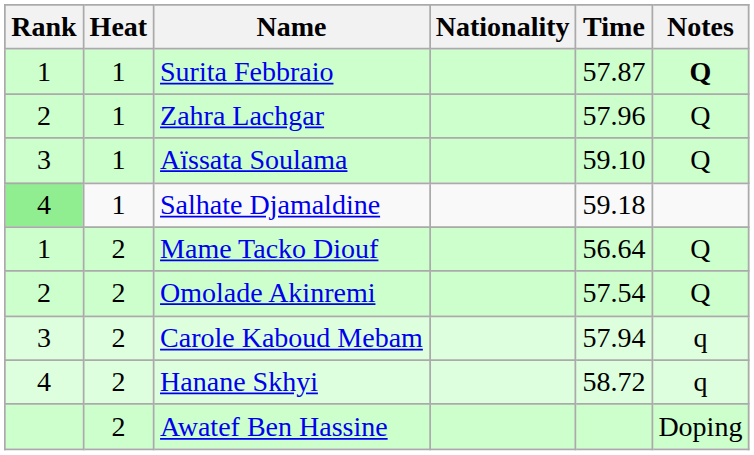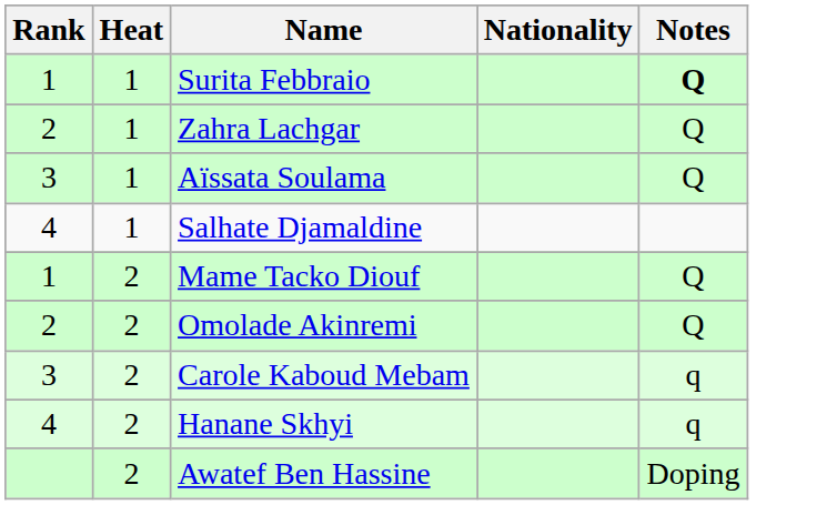 <table class="wikitable sortable" style="text-align:center">
 <tr>
 <th>Rank</th>
 <th>Heat</th>
 <th>Name</th>
 <th>Nationality</th>
-<th>Time</th>
 <th>Notes</th>
 </tr>
 <tr bgcolor=ccffcc>
 <td>1</td>
 <td>1</td>
 <td align=left><a href='#'>Surita Febbraio</a></td>
 <td align=left></td>
-<td>57.87</td>
 <td><strong>Q</strong></td>
 </tr>
 <tr bgcolor=ccffcc>
 <td>2</td>
 <td>1</td>
 <td align=left><a href='#'>Zahra Lachgar</a></td>
 <td align=left></td>
-<td>57.96</td>
 <td>Q</td>
 </tr>
 <tr bgcolor=ccffcc>
 <td>3</td>
 <td>1</td>
 <td align=left><a href='#'>Aïssata Soulama</a></td>
 <td align=left></td>
-<td>59.10</td>
 <td>Q</td>
 </tr>
 <tr>
-<td style="background: lightgreen;">4</td>
+<td>4</td>
 <td>1</td>
 <td align=left><a href='#'>Salhate Djamaldine</a></td>
 <td align=left></td>
-<td>59.18</td>
 <td></td>
 </tr>
 <tr bgcolor=ccffcc>
 <td>1</td>
 <td>2</td>
 <td align=left><a href='#'>Mame Tacko Diouf</a></td>
 <td align=left></td>
-<td>56.64</td>
 <td>Q</td>
 </tr>
 <tr bgcolor=ccffcc>
 <td>2</td>
 <td>2</td>
 <td align=left><a href='#'>Omolade Akinremi</a></td>
 <td align=left></td>
-<td>57.54</td>
 <td>Q</td>
 </tr>
 <tr bgcolor=ddffdd>
 <td>3</td>
 <td>2</td>
 <td align=left><a href='#'>Carole Kaboud Mebam</a></td>
 <td align=left></td>
-<td>57.94</td>
 <td>q</td>
 </tr>
 <tr bgcolor=ddffdd>
 <td>4</td>
 <td>2</td>
 <td align=left><a href='#'>Hanane Skhyi</a></td>
 <td align=left></td>
-<td>58.72</td>
 <td>q</td>
 </tr>
 <tr bgcolor=ccffcc>
 <td></td>
 <td>2</td>
 <td align=left><a href='#'>Awatef Ben Hassine</a></td>
 <td align=left></td>
-<td></td>
 <td>Doping</td>
 </tr>
 </table>
